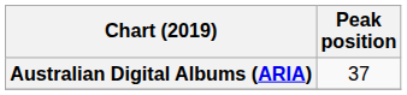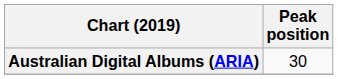 <table class="wikitable sortable plainrowheaders" style="text-align:center">
 <tr>
 <th scope="col">Chart (2019)</th>
 <th scope="col">Peak<br>position</th>
 </tr>
 <tr>
 <th scope="row">Australian Digital Albums (<a href='#'>ARIA</a>)</th>
-<td>37</td>
+<td>30</td>
 </tr>
 <tr>
 </tr>
 </table>
